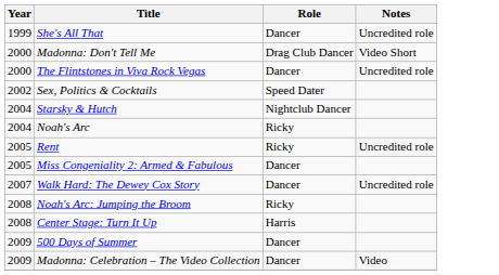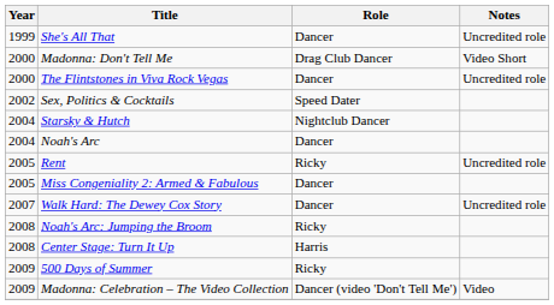 <table class="wikitable sortable">
 <tr>
 <th>Year</th>
 <th>Title</th>
 <th>Role</th>
 <th class="unsortable">Notes</th>
 </tr>
 <tr>
 <td>1999</td>
 <td><em><a href='#'>She's All That</a></em></td>
 <td>Dancer</td>
 <td>Uncredited role</td>
 </tr>
 <tr>
 <td>2000</td>
 <td><em>Madonna: Don't Tell Me</em></td>
 <td>Drag Club Dancer</td>
 <td>Video Short</td>
 </tr>
 <tr>
 <td>2000</td>
 <td data-sort-value="Flintstones in Viva Rock Vegas, The"><em><a href='#'>The Flintstones in Viva Rock Vegas</a></em></td>
 <td>Dancer</td>
 <td>Uncredited role</td>
 </tr>
 <tr>
 <td>2002</td>
 <td><em>Sex, Politics & Cocktails</em></td>
 <td>Speed Dater</td>
 <td></td>
 </tr>
 <tr>
 <td>2004</td>
 <td><em><a href='#'>Starsky & Hutch</a></em></td>
 <td>Nightclub Dancer</td>
 <td></td>
 </tr>
 <tr>
 <td>2004</td>
 <td><em>Noah's Arc</em></td>
-<td>Ricky</td>
+<td>Dancer</td>
 <td></td>
 </tr>
 <tr>
 <td>2005</td>
 <td><em><a href='#'>Rent</a></em></td>
 <td>Ricky</td>
 <td>Uncredited role</td>
 </tr>
 <tr>
 <td>2005</td>
 <td><em><a href='#'>Miss Congeniality 2: Armed & Fabulous</a></em></td>
 <td>Dancer</td>
 <td></td>
 </tr>
 <tr>
 <td>2007</td>
 <td><em><a href='#'>Walk Hard: The Dewey Cox Story</a></em></td>
 <td>Dancer</td>
 <td>Uncredited role</td>
 </tr>
 <tr>
 <td>2008</td>
 <td><em><a href='#'>Noah's Arc: Jumping the Broom</a></em></td>
 <td>Ricky</td>
 <td></td>
 </tr>
 <tr>
 <td>2008</td>
 <td><em><a href='#'>Center Stage: Turn It Up</a></em></td>
 <td>Harris</td>
 <td></td>
 </tr>
 <tr>
 <td>2009</td>
 <td><em><a href='#'>500 Days of Summer</a></em></td>
-<td>Dancer</td>
+<td>Ricky</td>
 <td></td>
 </tr>
 <tr>
 <td>2009</td>
 <td><em>Madonna: Celebration – The Video Collection</em></td>
-<td>Dancer</td>
+<td>Dancer (video 'Don't Tell Me')</td>
 <td>Video</td>
 </tr>
 <tr>
 </tr>
 </table>
